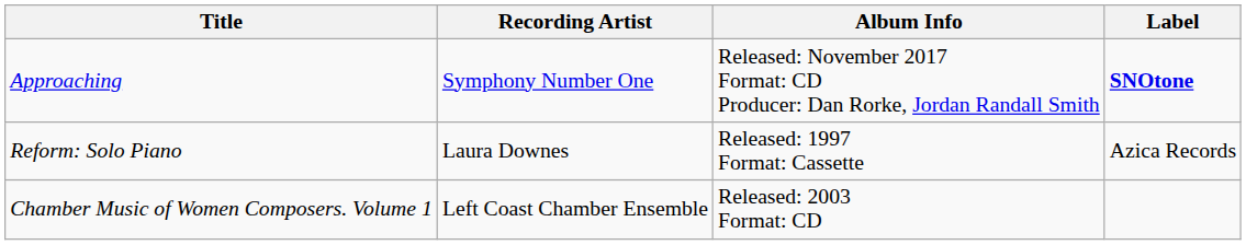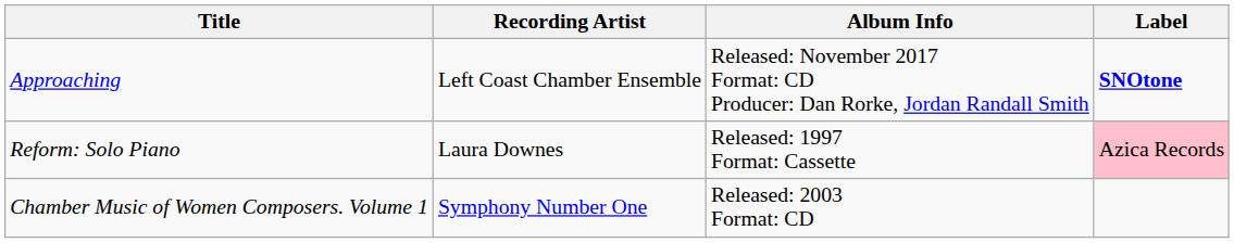 <table class="wikitable">
 <tr>
 <th>Title</th>
 <th>Recording Artist</th>
 <th>Album Info</th>
 <th>Label</th>
 </tr>
 <tr>
 <td><em><a href='#'>Approaching</a></em></td>
-<td><a href='#'>Symphony Number One</a></td>
+<td>Left Coast Chamber Ensemble</td>
 <td>Released: November 2017<br>Format: CD<br>Producer: Dan Rorke, <a href='#'>Jordan Randall Smith</a></td>
 <td><strong><a href='#'>SNOtone</a></strong></td>
 </tr>
 <tr>
 <td><em>Reform: Solo Piano</em></td>
 <td>Laura Downes</td>
 <td>Released: 1997<br>Format: Cassette</td>
-<td>Azica Records</td>
+<td style="background: pink;">Azica Records</td>
 </tr>
 <tr>
 <td><em>Chamber Music of Women Composers. Volume 1</em></td>
-<td>Left Coast Chamber Ensemble</td>
+<td><a href='#'>Symphony Number One</a></td>
 <td>Released: 2003<br>Format: CD</td>
 <td></td>
 </tr>
 </table>
